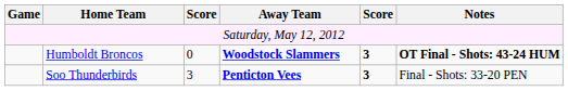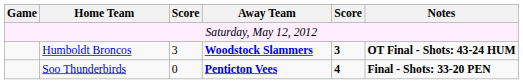 <table class="wikitable">
 <tr>
 <th>Game</th>
 <th width="170">Home Team</th>
 <th>Score</th>
 <th width="170">Away Team</th>
 <th>Score</th>
 <th>Notes</th>
 </tr>
 <tr align=center bgcolor="ffeeff">
 <td colspan="11"><em>Saturday, May 12, 2012</em></td>
 </tr>
 <tr bgcolor=>
 <td></td>
 <td><a href='#'>Humboldt Broncos</a></td>
-<td>0</td>
+<td>3</td>
 <td><strong><a href='#'>Woodstock Slammers</a></strong></td>
 <td><strong>3</strong></td>
 <td><strong>OT Final - Shots: 43-24 HUM</strong></td>
 </tr>
 <tr bgcolor=>
 <td></td>
 <td><a href='#'>Soo Thunderbirds</a></td>
-<td>3</td>
+<td>0</td>
 <td><strong><a href='#'>Penticton Vees</a></strong></td>
-<td><strong>3</strong></td>
-<td>Final - Shots: 33-20 PEN</td>
+<td><strong>4</strong></td>
+<td><strong>Final - Shots: 33-20 PEN</strong></td>
 </tr>
 </table>
